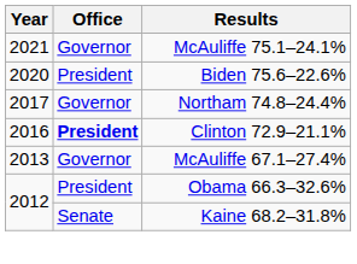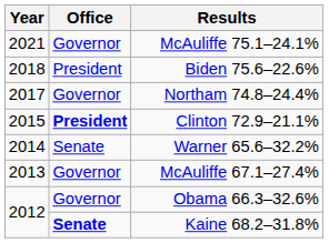 <table class=wikitable>
 <tr>
 <th width="30">Year</th>
 <th width="60">Office</th>
 <th width="180">Results</th>
 </tr>
 <tr>
 <td>2021</td>
 <td><a href='#'>Governor</a></td>
 <td align="right" ><a href='#'>McAuliffe</a> 75.1–24.1%</td>
 </tr>
 <tr>
-<td>2020</td>
+<td>2018</td>
 <td><a href='#'>President</a></td>
 <td align="right" ><a href='#'>Biden</a> 75.6–22.6%</td>
 </tr>
 <tr>
 <td>2017</td>
 <td><a href='#'>Governor</a></td>
 <td align="right" ><a href='#'>Northam</a> 74.8–24.4%</td>
 </tr>
 <tr>
-<td>2016</td>
+<td>2015</td>
 <td><strong><a href='#'>President</a></strong></td>
 <td align="right" ><a href='#'>Clinton</a> 72.9–21.1%</td>
+</tr>
+<tr>
+<td>2014</td>
+<td><a href='#'>Senate</a></td>
+<td align="right" ><a href='#'>Warner</a> 65.6–32.2%</td>
 </tr>
 <tr>
 <td>2013</td>
 <td><a href='#'>Governor</a></td>
 <td align="right" ><a href='#'>McAuliffe</a> 67.1–27.4%</td>
 </tr>
 <tr>
 <td rowspan="2">2012</td>
-<td><a href='#'>President</a></td>
+<td><a href='#'>Governor</a></td>
 <td align="right" ><a href='#'>Obama</a> 66.3–32.6%</td>
 </tr>
 <tr>
-<td><a href='#'>Senate</a></td>
+<td><strong><a href='#'>Senate</a></strong></td>
 <td align="right" ><a href='#'>Kaine</a> 68.2–31.8%</td>
 </tr>
 </table>
